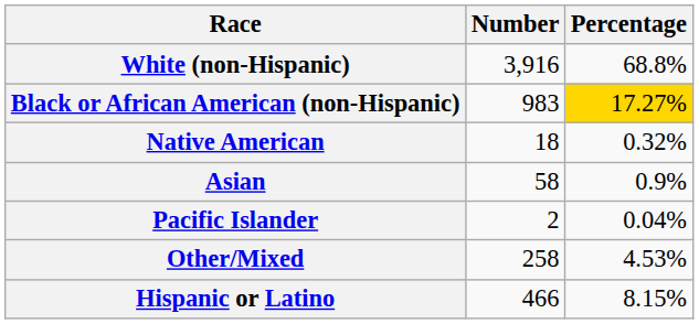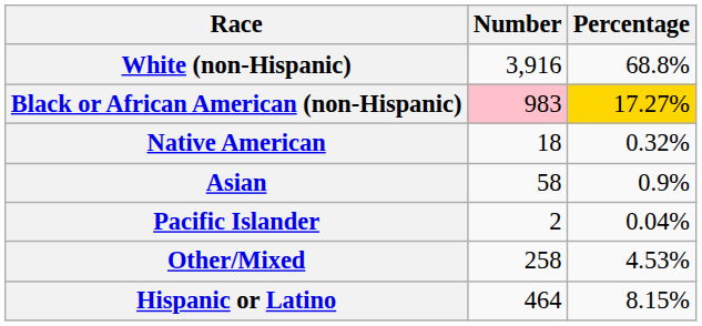 <table class="wikitable" style="text-align:right">
 <tr>
 <th scope="col">Race</th>
 <th scope="col">Number</th>
 <th scope="col">Percentage</th>
 </tr>
 <tr>
 <th scope="row"><a href='#'>White</a> (non-Hispanic)</th>
 <td>3,916</td>
 <td>68.8%</td>
 </tr>
 <tr>
 <th scope="row"><a href='#'>Black or African American</a> (non-Hispanic)</th>
-<td>983</td>
+<td style="background: pink;">983</td>
 <td style="background: gold;">17.27%</td>
 </tr>
 <tr>
 <th scope="row"><a href='#'>Native American</a></th>
 <td>18</td>
 <td>0.32%</td>
 </tr>
 <tr>
 <th scope="row"><a href='#'>Asian</a></th>
 <td>58</td>
 <td>0.9%</td>
 </tr>
 <tr>
 <th scope="row"><a href='#'>Pacific Islander</a></th>
 <td>2</td>
 <td>0.04%</td>
 </tr>
 <tr>
 <th scope="row"><a href='#'>Other/Mixed</a></th>
 <td>258</td>
 <td>4.53%</td>
 </tr>
 <tr>
 <th scope="row"><a href='#'>Hispanic</a> or <a href='#'>Latino</a></th>
-<td>466</td>
+<td>464</td>
 <td>8.15%</td>
 </tr>
 </table>
